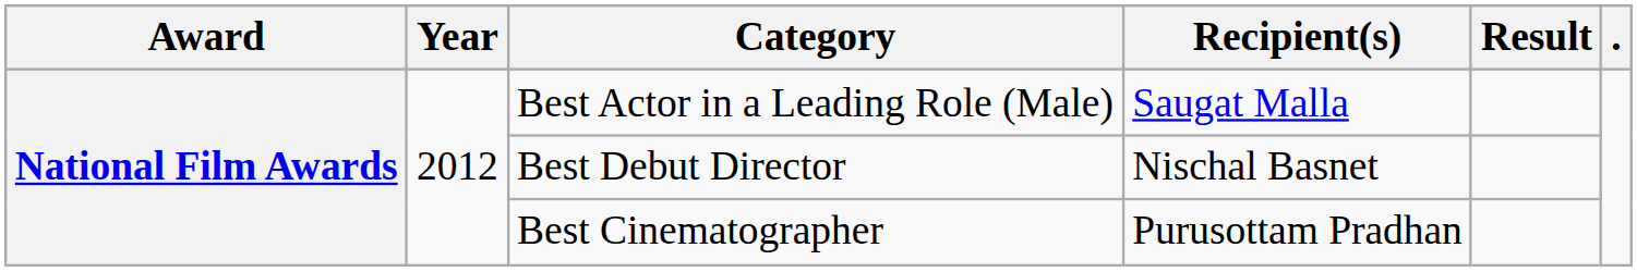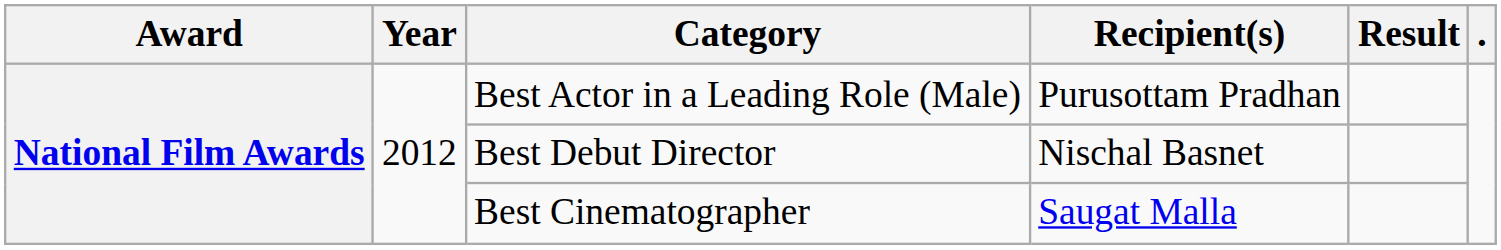 <table class="wikitable plainrowheaders">
 <tr>
 <th>Award</th>
 <th>Year</th>
 <th>Category</th>
 <th>Recipient(s)</th>
 <th>Result</th>
 <th>.</th>
 </tr>
 <tr>
 <th rowspan="3" scope="row" align="left"><a href='#'>National Film Awards</a></th>
 <td rowspan="3">2012</td>
 <td>Best Actor in a Leading Role (Male)</td>
-<td><a href='#'>Saugat Malla</a></td>
+<td>Purusottam Pradhan</td>
 <td></td>
 <td rowspan="3" style="text-align:center;"></td>
 </tr>
 <tr>
 <td>Best Debut Director</td>
 <td>Nischal Basnet</td>
 <td></td>
 </tr>
 <tr>
 <td>Best Cinematographer</td>
-<td>Purusottam Pradhan</td>
+<td><a href='#'>Saugat Malla</a></td>
 <td></td>
 </tr>
 </table>
